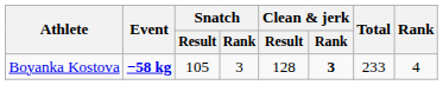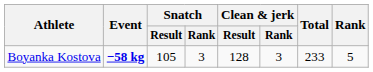 <table class=wikitable style="font-size:95%">
 <tr>
 <th rowspan="2">Athlete</th>
 <th rowspan="2">Event</th>
 <th colspan="2">Snatch</th>
 <th colspan="2">Clean & jerk</th>
 <th rowspan="2">Total</th>
 <th rowspan="2">Rank</th>
 </tr>
 <tr style="font-size:90%">
 <th>Result</th>
 <th>Rank</th>
 <th>Result</th>
 <th>Rank</th>
 </tr>
 <tr align=center>
 <td align=left><a href='#'>Boyanka Kostova</a></td>
 <td align=left><strong><a href='#'>−58 kg</a></strong></td>
 <td>105</td>
 <td>3</td>
 <td>128</td>
-<td><strong>3</strong></td>
+<td>3</td>
 <td>233</td>
-<td>4</td>
+<td>5</td>
 </tr>
 </table>
